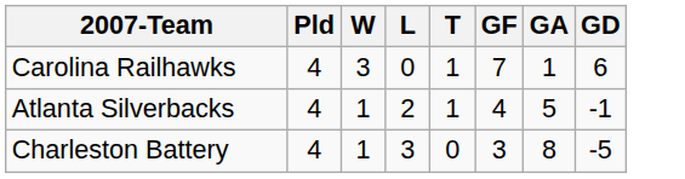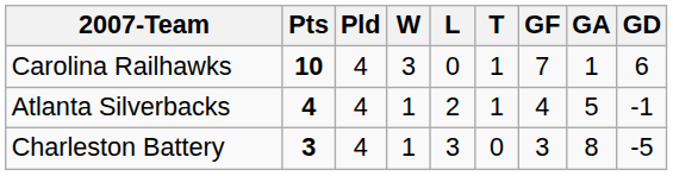 <table class="wikitable" style="text-align: center;">
 <tr>
 <th width="165">2007-Team</th>
+<th width="20">Pts</th>
 <th width="20">Pld</th>
 <th width="20">W</th>
 <th width="20">L</th>
 <th width="20">T</th>
 <th width="20">GF</th>
 <th width="20">GA</th>
 <th width="20">GD</th>
 </tr>
 <tr>
 <td style="text-align:left;">Carolina Railhawks</td>
+<td><strong>10</strong></td>
 <td>4</td>
 <td>3</td>
 <td>0</td>
 <td>1</td>
 <td>7</td>
 <td>1</td>
 <td>6</td>
 </tr>
 <tr>
 <td style="text-align:left;">Atlanta Silverbacks</td>
+<td><strong>4</strong></td>
 <td>4</td>
 <td>1</td>
 <td>2</td>
 <td>1</td>
 <td>4</td>
 <td>5</td>
 <td>-1</td>
 </tr>
 <tr>
 <td style="text-align:left;">Charleston Battery</td>
+<td><strong>3</strong></td>
 <td>4</td>
 <td>1</td>
 <td>3</td>
 <td>0</td>
 <td>3</td>
 <td>8</td>
 <td>-5</td>
 </tr>
 </table>
